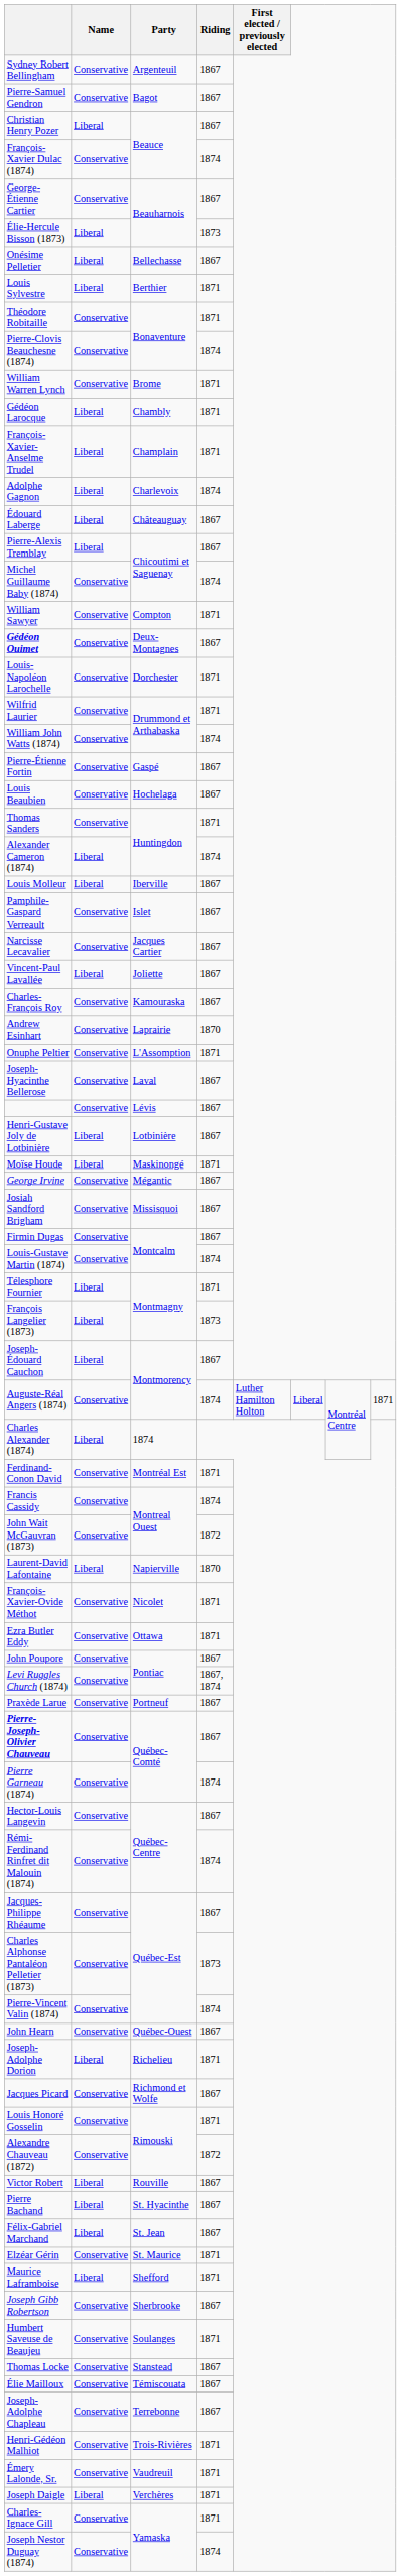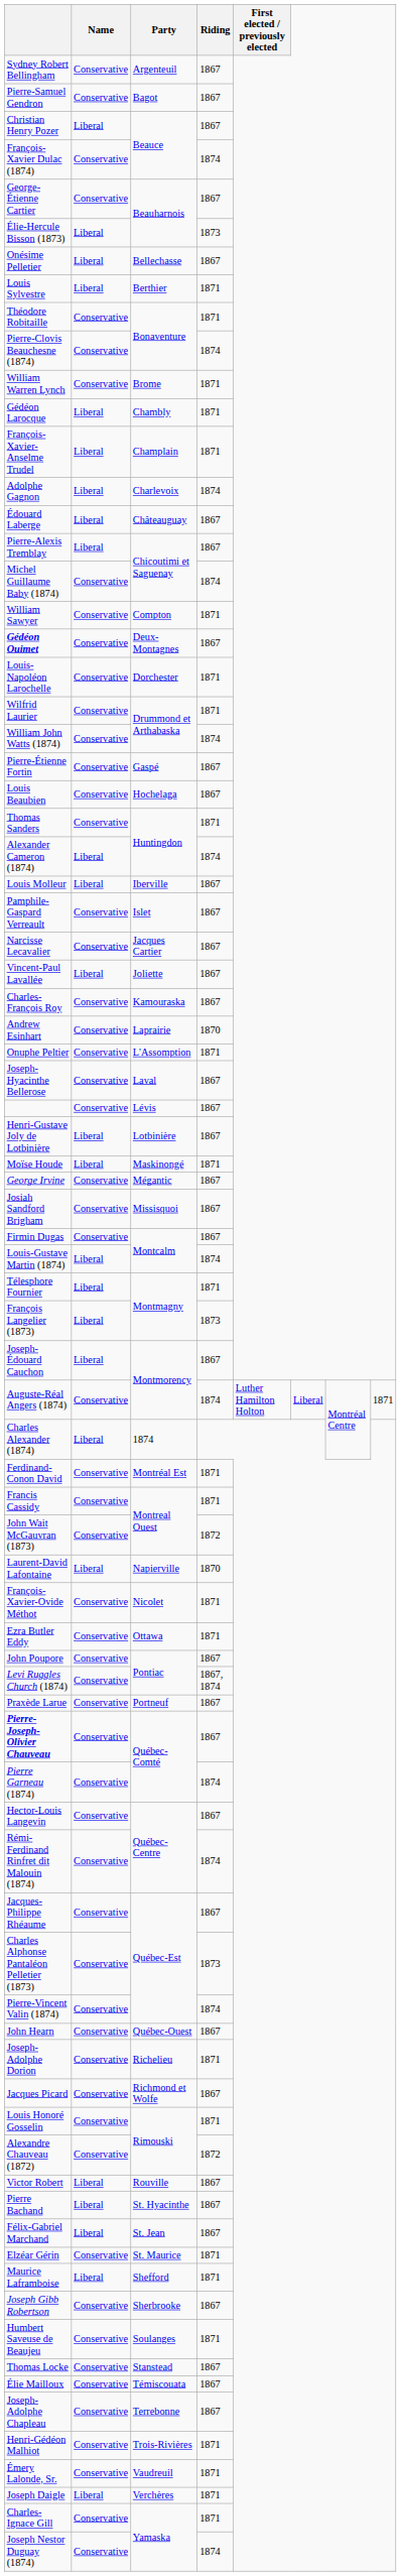 <table class="wikitable sortable">
 <tr>
 <th></th>
 <th>Name</th>
 <th>Party</th>
 <th>Riding</th>
 <th>First elected / previously elected</th>
 </tr>
 <tr>
 <td><a href='#'>Sydney Robert Bellingham</a></td>
 <td><a href='#'>Conservative</a></td>
 <td><a href='#'>Argenteuil</a></td>
 <td>1867</td>
 </tr>
 <tr>
 <td><a href='#'>Pierre-Samuel Gendron</a></td>
 <td><a href='#'>Conservative</a></td>
 <td><a href='#'>Bagot</a></td>
 <td>1867</td>
 </tr>
 <tr>
 <td><a href='#'>Christian Henry Pozer</a></td>
 <td><a href='#'>Liberal</a></td>
 <td rowspan="2"><a href='#'>Beauce</a></td>
 <td>1867</td>
 </tr>
 <tr>
 <td><a href='#'>François-Xavier Dulac</a> (1874)</td>
 <td><a href='#'>Conservative</a></td>
 <td>1874</td>
 </tr>
 <tr>
 <td><a href='#'>George-Étienne Cartier</a></td>
 <td><a href='#'>Conservative</a></td>
 <td rowspan="2"><a href='#'>Beauharnois</a></td>
 <td>1867</td>
 </tr>
 <tr>
 <td><a href='#'>Élie-Hercule Bisson</a> (1873)</td>
 <td><a href='#'>Liberal</a></td>
 <td>1873</td>
 </tr>
 <tr>
 <td><a href='#'>Onésime Pelletier</a></td>
 <td><a href='#'>Liberal</a></td>
 <td><a href='#'>Bellechasse</a></td>
 <td>1867</td>
 </tr>
 <tr>
 <td><a href='#'>Louis Sylvestre</a></td>
 <td><a href='#'>Liberal</a></td>
 <td><a href='#'>Berthier</a></td>
 <td>1871</td>
 </tr>
 <tr>
 <td><a href='#'>Théodore Robitaille</a></td>
 <td><a href='#'>Conservative</a></td>
 <td rowspan="2"><a href='#'>Bonaventure</a></td>
 <td>1871</td>
 </tr>
 <tr>
 <td><a href='#'>Pierre-Clovis Beauchesne</a> (1874)</td>
 <td><a href='#'>Conservative</a></td>
 <td>1874</td>
 </tr>
 <tr>
 <td><a href='#'>William Warren Lynch</a></td>
 <td><a href='#'>Conservative</a></td>
 <td><a href='#'>Brome</a></td>
 <td>1871</td>
 </tr>
 <tr>
 <td><a href='#'>Gédéon Larocque</a></td>
 <td><a href='#'>Liberal</a></td>
 <td><a href='#'>Chambly</a></td>
 <td>1871</td>
 </tr>
 <tr>
 <td><a href='#'>François-Xavier-Anselme Trudel</a></td>
 <td><a href='#'>Liberal</a></td>
 <td><a href='#'>Champlain</a></td>
 <td>1871</td>
 </tr>
 <tr>
 <td><a href='#'>Adolphe Gagnon</a></td>
 <td><a href='#'>Liberal</a></td>
 <td><a href='#'>Charlevoix</a></td>
 <td>1874</td>
 </tr>
 <tr>
 <td><a href='#'>Édouard Laberge</a></td>
 <td><a href='#'>Liberal</a></td>
 <td><a href='#'>Châteauguay</a></td>
 <td>1867</td>
 </tr>
 <tr>
 <td><a href='#'>Pierre-Alexis Tremblay</a></td>
 <td><a href='#'>Liberal</a></td>
 <td rowspan="2"><a href='#'>Chicoutimi et Saguenay</a></td>
 <td>1867</td>
 </tr>
 <tr>
 <td><a href='#'>Michel Guillaume Baby</a> (1874)</td>
 <td><a href='#'>Conservative</a></td>
 <td>1874</td>
 </tr>
 <tr>
 <td><a href='#'>William Sawyer</a></td>
 <td><a href='#'>Conservative</a></td>
 <td><a href='#'>Compton</a></td>
 <td>1871</td>
 </tr>
 <tr>
 <td><strong><em><a href='#'>Gédéon Ouimet</a></em></strong></td>
 <td><a href='#'>Conservative</a></td>
 <td><a href='#'>Deux-Montagnes</a></td>
 <td>1867</td>
 </tr>
 <tr>
 <td><a href='#'>Louis-Napoléon Larochelle</a></td>
 <td><a href='#'>Conservative</a></td>
 <td><a href='#'>Dorchester</a></td>
 <td>1871</td>
 </tr>
 <tr>
 <td><a href='#'>Wilfrid Laurier</a></td>
 <td><a href='#'>Conservative</a></td>
 <td rowspan="2"><a href='#'>Drummond et Arthabaska</a></td>
 <td>1871</td>
 </tr>
 <tr>
 <td><a href='#'>William John Watts</a> (1874)</td>
 <td><a href='#'>Conservative</a></td>
 <td>1874</td>
 </tr>
 <tr>
 <td><a href='#'>Pierre-Étienne Fortin</a></td>
 <td><a href='#'>Conservative</a></td>
 <td><a href='#'>Gaspé</a></td>
 <td>1867</td>
 </tr>
 <tr>
 <td><a href='#'>Louis Beaubien</a></td>
 <td><a href='#'>Conservative</a></td>
 <td><a href='#'>Hochelaga</a></td>
 <td>1867</td>
 </tr>
 <tr>
 <td><a href='#'>Thomas Sanders</a></td>
 <td><a href='#'>Conservative</a></td>
 <td rowspan="2"><a href='#'>Huntingdon</a></td>
 <td>1871</td>
 </tr>
 <tr>
 <td><a href='#'>Alexander Cameron</a> (1874)</td>
 <td><a href='#'>Liberal</a></td>
 <td>1874</td>
 </tr>
 <tr>
 <td><a href='#'>Louis Molleur</a></td>
 <td><a href='#'>Liberal</a></td>
 <td><a href='#'>Iberville</a></td>
 <td>1867</td>
 </tr>
 <tr>
 <td><a href='#'>Pamphile-Gaspard Verreault</a></td>
 <td><a href='#'>Conservative</a></td>
 <td><a href='#'>Islet</a></td>
 <td>1867</td>
 </tr>
 <tr>
 <td><a href='#'>Narcisse Lecavalier</a></td>
 <td><a href='#'>Conservative</a></td>
 <td><a href='#'>Jacques Cartier</a></td>
 <td>1867</td>
 </tr>
 <tr>
 <td><a href='#'>Vincent-Paul Lavallée</a></td>
 <td><a href='#'>Liberal</a></td>
 <td><a href='#'>Joliette</a></td>
 <td>1867</td>
 </tr>
 <tr>
 <td><a href='#'>Charles-François Roy</a></td>
 <td><a href='#'>Conservative</a></td>
 <td><a href='#'>Kamouraska</a></td>
 <td>1867</td>
 </tr>
 <tr>
 <td><a href='#'>Andrew Esinhart</a></td>
 <td><a href='#'>Conservative</a></td>
 <td><a href='#'>Laprairie</a></td>
 <td>1870</td>
 </tr>
 <tr>
 <td><a href='#'>Onuphe Peltier</a></td>
 <td><a href='#'>Conservative</a></td>
 <td><a href='#'>L'Assomption</a></td>
 <td>1871</td>
 </tr>
 <tr>
 <td><a href='#'>Joseph-Hyacinthe Bellerose</a></td>
 <td><a href='#'>Conservative</a></td>
 <td><a href='#'>Laval</a></td>
 <td>1867</td>
 </tr>
 <tr>
 <td></td>
 <td><a href='#'>Conservative</a></td>
 <td><a href='#'>Lévis</a></td>
 <td>1867</td>
 </tr>
 <tr>
 <td><a href='#'>Henri-Gustave Joly de Lotbinière</a></td>
 <td><a href='#'>Liberal</a></td>
 <td><a href='#'>Lotbinière</a></td>
 <td>1867</td>
 </tr>
 <tr>
 <td><a href='#'>Moïse Houde</a></td>
 <td><a href='#'>Liberal</a></td>
 <td><a href='#'>Maskinongé</a></td>
 <td>1871</td>
 </tr>
 <tr>
 <td><em><a href='#'>George Irvine</a></em></td>
 <td><a href='#'>Conservative</a></td>
 <td><a href='#'>Mégantic</a></td>
 <td>1867</td>
 </tr>
 <tr>
 <td><a href='#'>Josiah Sandford Brigham</a></td>
 <td><a href='#'>Conservative</a></td>
 <td><a href='#'>Missisquoi</a></td>
 <td>1867</td>
 </tr>
 <tr>
 <td><a href='#'>Firmin Dugas</a></td>
 <td><a href='#'>Conservative</a></td>
 <td rowspan="2"><a href='#'>Montcalm</a></td>
 <td>1867</td>
 </tr>
 <tr>
 <td><a href='#'>Louis-Gustave Martin</a> (1874)</td>
-<td><a href='#'>Conservative</a></td>
+<td><a href='#'>Liberal</a></td>
 <td>1874</td>
 </tr>
 <tr>
 <td><a href='#'>Télesphore Fournier</a></td>
 <td><a href='#'>Liberal</a></td>
 <td rowspan="2"><a href='#'>Montmagny</a></td>
 <td>1871</td>
 </tr>
 <tr>
 <td><a href='#'>François Langelier</a> (1873)</td>
 <td><a href='#'>Liberal</a></td>
 <td>1873</td>
 </tr>
 <tr>
 <td><a href='#'>Joseph-Édouard Cauchon</a></td>
 <td><a href='#'>Liberal</a></td>
 <td rowspan="2"><a href='#'>Montmorency</a></td>
 <td>1867</td>
 </tr>
 <tr>
 <td><a href='#'>Auguste-Réal Angers</a> (1874)</td>
 <td><a href='#'>Conservative</a></td>
 <td>1874<br></td>
 <td><a href='#'>Luther Hamilton Holton</a></td>
 <td><a href='#'>Liberal</a></td>
 <td rowspan="2"><a href='#'>Montréal Centre</a></td>
 <td>1871</td>
 </tr>
 <tr>
 <td><a href='#'>Charles Alexander</a> (1874)</td>
 <td><a href='#'>Liberal</a></td>
 <td>1874</td>
 </tr>
 <tr>
 <td><a href='#'>Ferdinand-Conon David</a></td>
 <td><a href='#'>Conservative</a></td>
 <td><a href='#'>Montréal Est</a></td>
 <td>1871</td>
 </tr>
 <tr>
 <td><a href='#'>Francis Cassidy</a></td>
 <td><a href='#'>Conservative</a></td>
 <td rowspan="2"><a href='#'>Montreal Ouest</a></td>
-<td>1874</td>
+<td>1871</td>
 </tr>
 <tr>
 <td><a href='#'>John Wait McGauvran</a> (1873)</td>
 <td><a href='#'>Conservative</a></td>
 <td>1872</td>
 </tr>
 <tr>
 <td><a href='#'>Laurent-David Lafontaine</a></td>
 <td><a href='#'>Liberal</a></td>
 <td><a href='#'>Napierville</a></td>
 <td>1870</td>
 </tr>
 <tr>
 <td><a href='#'>François-Xavier-Ovide Méthot</a></td>
 <td><a href='#'>Conservative</a></td>
 <td><a href='#'>Nicolet</a></td>
 <td>1871</td>
 </tr>
 <tr>
 <td><a href='#'>Ezra Butler Eddy</a></td>
 <td><a href='#'>Conservative</a></td>
 <td><a href='#'>Ottawa</a></td>
 <td>1871</td>
 </tr>
 <tr>
 <td><a href='#'>John Poupore</a></td>
 <td><a href='#'>Conservative</a></td>
 <td rowspan="2"><a href='#'>Pontiac</a></td>
 <td>1867</td>
 </tr>
 <tr>
 <td><em><a href='#'>Levi Ruggles Church</a></em> (1874)</td>
 <td><a href='#'>Conservative</a></td>
 <td>1867, 1874</td>
 </tr>
 <tr>
 <td><a href='#'>Praxède Larue</a></td>
 <td><a href='#'>Conservative</a></td>
 <td><a href='#'>Portneuf</a></td>
 <td>1867</td>
 </tr>
 <tr>
 <td><strong><em><a href='#'>Pierre-Joseph-Olivier Chauveau</a></em></strong></td>
 <td><a href='#'>Conservative</a></td>
 <td rowspan="2"><a href='#'>Québec-Comté</a></td>
 <td>1867</td>
 </tr>
 <tr>
 <td><em><a href='#'>Pierre Garneau</a></em> (1874)</td>
 <td><a href='#'>Conservative</a></td>
 <td>1874</td>
 </tr>
 <tr>
 <td><a href='#'>Hector-Louis Langevin</a></td>
 <td><a href='#'>Conservative</a></td>
 <td rowspan="2"><a href='#'>Québec-Centre</a></td>
 <td>1867</td>
 </tr>
 <tr>
 <td><a href='#'>Rémi-Ferdinand Rinfret dit Malouin</a> (1874)</td>
 <td><a href='#'>Conservative</a></td>
 <td>1874</td>
 </tr>
 <tr>
 <td><a href='#'>Jacques-Philippe Rhéaume</a></td>
 <td><a href='#'>Conservative</a></td>
 <td rowspan="3"><a href='#'>Québec-Est</a></td>
 <td>1867</td>
 </tr>
 <tr>
 <td><a href='#'>Charles Alphonse Pantaléon Pelletier</a> (1873)</td>
 <td><a href='#'>Conservative</a></td>
 <td>1873</td>
 </tr>
 <tr>
 <td><a href='#'>Pierre-Vincent Valin</a> (1874)</td>
 <td><a href='#'>Conservative</a></td>
 <td>1874</td>
 </tr>
 <tr>
 <td><a href='#'>John Hearn</a></td>
 <td><a href='#'>Conservative</a></td>
 <td><a href='#'>Québec-Ouest</a></td>
 <td>1867</td>
 </tr>
 <tr>
 <td><a href='#'>Joseph-Adolphe Dorion</a></td>
-<td><a href='#'>Liberal</a></td>
+<td><a href='#'>Conservative</a></td>
 <td><a href='#'>Richelieu</a></td>
 <td>1871</td>
 </tr>
 <tr>
 <td><a href='#'>Jacques Picard</a></td>
 <td><a href='#'>Conservative</a></td>
 <td><a href='#'>Richmond et Wolfe</a></td>
 <td>1867</td>
 </tr>
 <tr>
 <td><a href='#'>Louis Honoré Gosselin</a></td>
 <td><a href='#'>Conservative</a></td>
 <td rowspan="2"><a href='#'>Rimouski</a></td>
 <td>1871</td>
 </tr>
 <tr>
 <td><a href='#'>Alexandre Chauveau</a> (1872)</td>
 <td><a href='#'>Conservative</a></td>
 <td>1872</td>
 </tr>
 <tr>
 <td><a href='#'>Victor Robert</a></td>
 <td><a href='#'>Liberal</a></td>
 <td><a href='#'>Rouville</a></td>
 <td>1867</td>
 </tr>
 <tr>
 <td><a href='#'>Pierre Bachand</a></td>
 <td><a href='#'>Liberal</a></td>
 <td><a href='#'>St. Hyacinthe</a></td>
 <td>1867</td>
 </tr>
 <tr>
 <td><a href='#'>Félix-Gabriel Marchand</a></td>
 <td><a href='#'>Liberal</a></td>
 <td><a href='#'>St. Jean</a></td>
 <td>1867</td>
 </tr>
 <tr>
 <td><a href='#'>Elzéar Gérin</a></td>
 <td><a href='#'>Conservative</a></td>
 <td><a href='#'>St. Maurice</a></td>
 <td>1871</td>
 </tr>
 <tr>
 <td><a href='#'>Maurice Laframboise</a></td>
 <td><a href='#'>Liberal</a></td>
 <td><a href='#'>Shefford</a></td>
 <td>1871</td>
 </tr>
 <tr>
 <td><em><a href='#'>Joseph Gibb Robertson</a></em></td>
 <td><a href='#'>Conservative</a></td>
 <td><a href='#'>Sherbrooke</a></td>
 <td>1867</td>
 </tr>
 <tr>
 <td><a href='#'>Humbert Saveuse de Beaujeu</a></td>
 <td><a href='#'>Conservative</a></td>
 <td><a href='#'>Soulanges</a></td>
 <td>1871</td>
 </tr>
 <tr>
 <td><a href='#'>Thomas Locke</a></td>
 <td><a href='#'>Conservative</a></td>
 <td><a href='#'>Stanstead</a></td>
 <td>1867</td>
 </tr>
 <tr>
 <td><a href='#'>Élie Mailloux</a></td>
 <td><a href='#'>Conservative</a></td>
 <td><a href='#'>Témiscouata</a></td>
 <td>1867</td>
 </tr>
 <tr>
 <td><a href='#'>Joseph-Adolphe Chapleau</a></td>
 <td><a href='#'>Conservative</a></td>
 <td><a href='#'>Terrebonne</a></td>
 <td>1867</td>
 </tr>
 <tr>
 <td><a href='#'>Henri-Gédéon Malhiot</a></td>
 <td><a href='#'>Conservative</a></td>
 <td><a href='#'>Trois-Rivières</a></td>
 <td>1871</td>
 </tr>
 <tr>
 <td><a href='#'>Émery Lalonde, Sr.</a></td>
 <td><a href='#'>Conservative</a></td>
 <td><a href='#'>Vaudreuil</a></td>
 <td>1871</td>
 </tr>
 <tr>
 <td><a href='#'>Joseph Daigle</a></td>
 <td><a href='#'>Liberal</a></td>
 <td><a href='#'>Verchères</a></td>
 <td>1871</td>
 </tr>
 <tr>
 <td><a href='#'>Charles-Ignace Gill</a></td>
 <td><a href='#'>Conservative</a></td>
 <td rowspan="2"><a href='#'>Yamaska</a></td>
 <td>1871</td>
 </tr>
 <tr>
 <td><a href='#'>Joseph Nestor Duguay</a> (1874)</td>
 <td><a href='#'>Conservative</a></td>
 <td>1874</td>
 </tr>
 </table>
